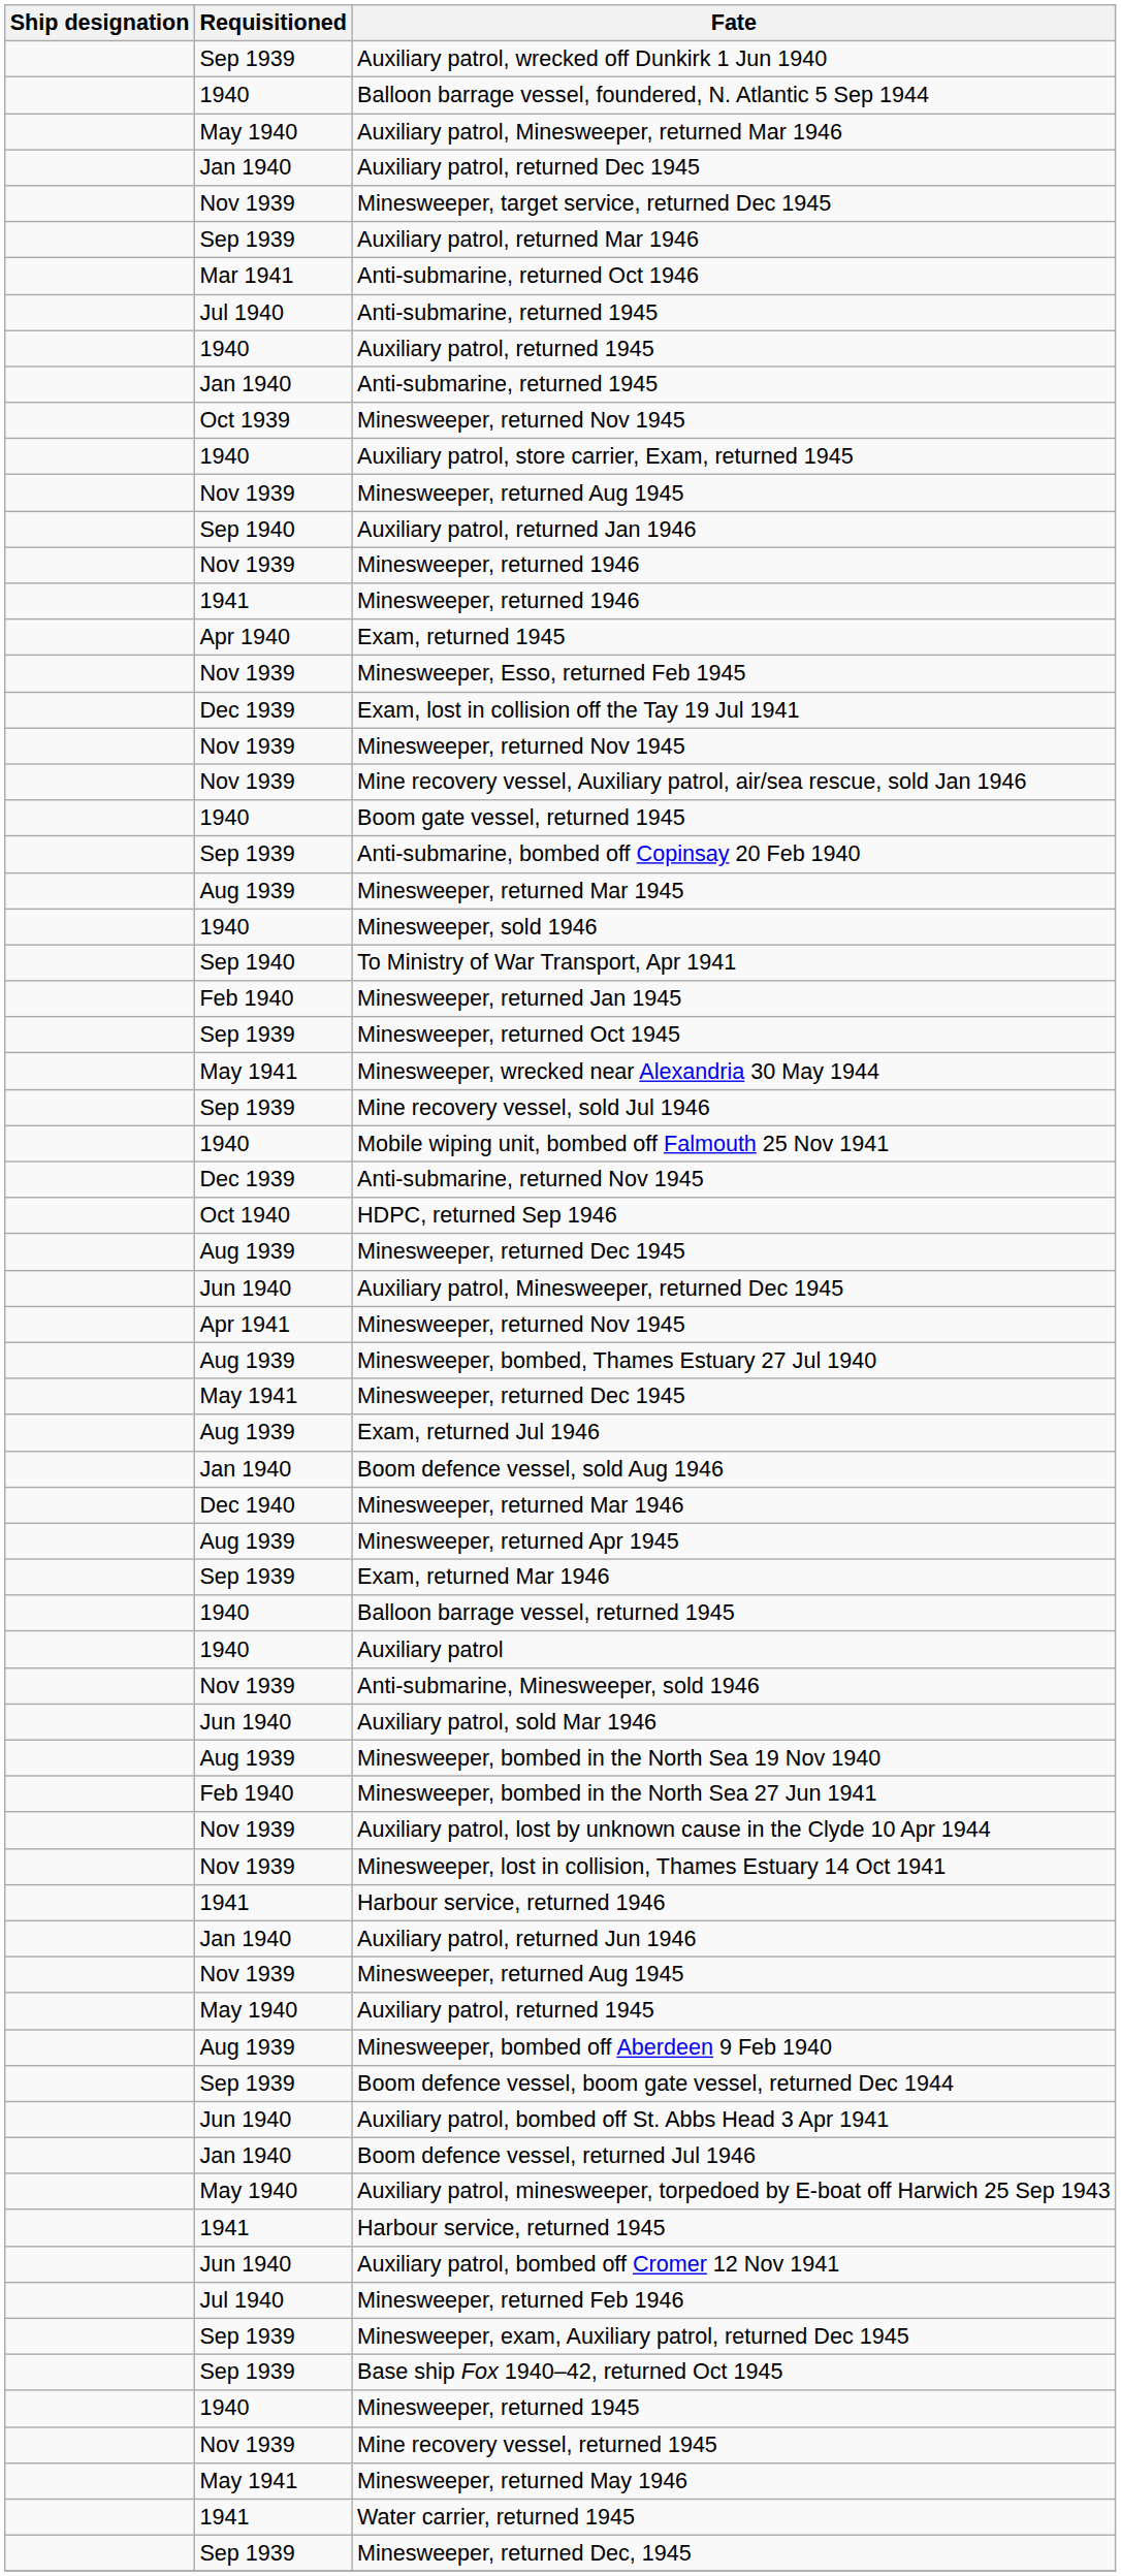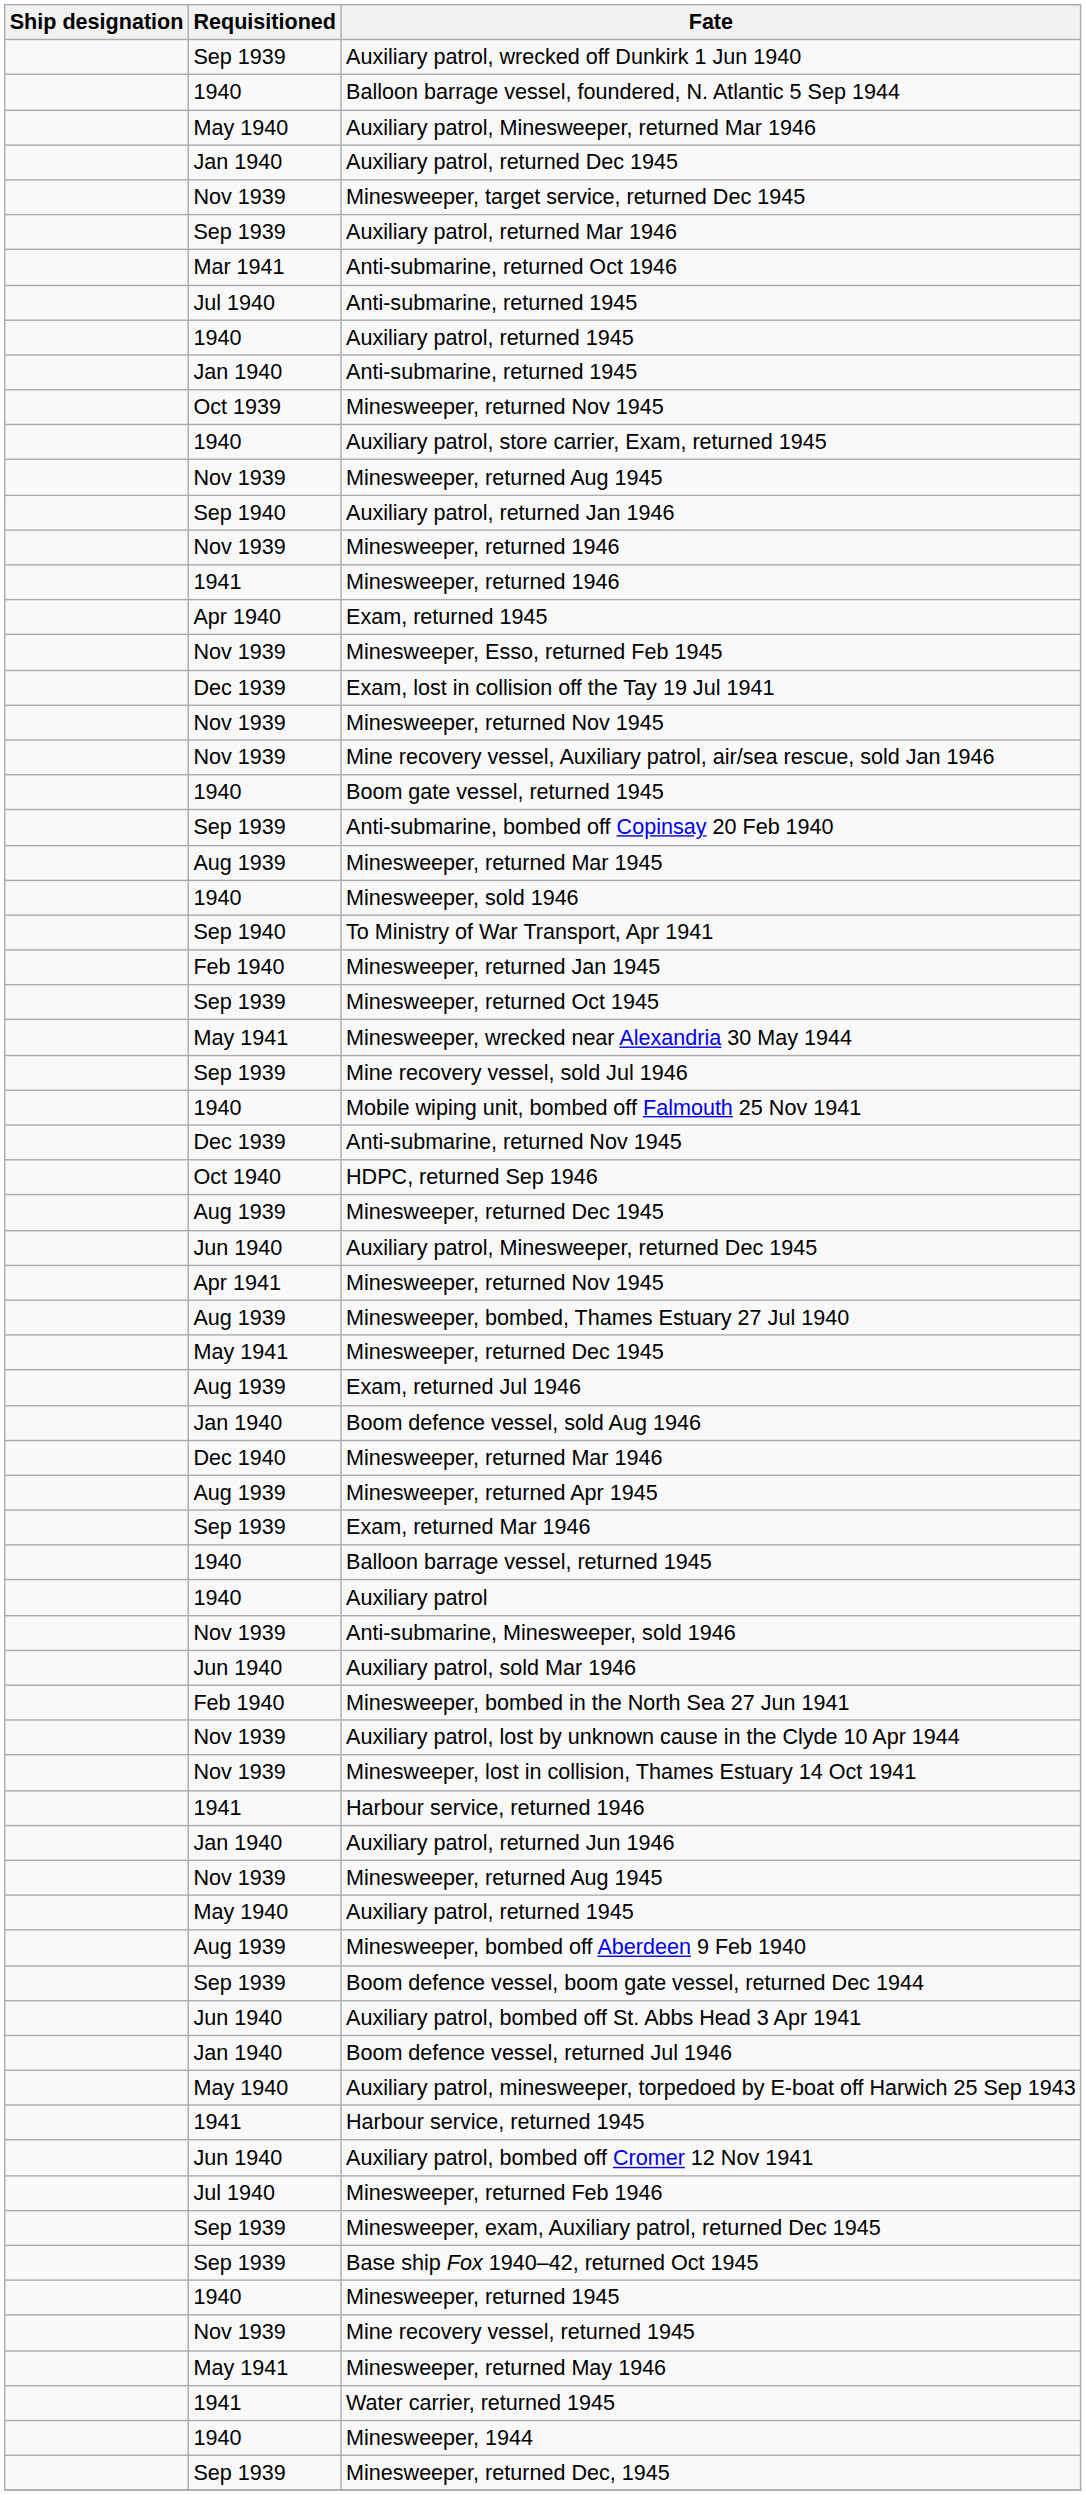 <table class="wikitable" style="font-size:97%;">
 <tr>
 <th>Ship designation</th>
 <th>Requisitioned</th>
 <th>Fate</th>
 </tr>
 <tr>
 <td></td>
 <td>Sep 1939</td>
 <td>Auxiliary patrol, wrecked off Dunkirk 1 Jun 1940</td>
 </tr>
 <tr>
 <td></td>
 <td>1940</td>
 <td>Balloon barrage vessel, foundered, N. Atlantic 5 Sep 1944</td>
 </tr>
 <tr>
 <td></td>
 <td>May 1940</td>
 <td>Auxiliary patrol, Minesweeper, returned Mar 1946</td>
 </tr>
 <tr>
 <td></td>
 <td>Jan 1940</td>
 <td>Auxiliary patrol, returned Dec 1945</td>
 </tr>
 <tr>
 <td></td>
 <td>Nov 1939</td>
 <td>Minesweeper, target service, returned Dec 1945</td>
 </tr>
 <tr>
 <td></td>
 <td>Sep 1939</td>
 <td>Auxiliary patrol, returned Mar 1946</td>
 </tr>
 <tr>
 <td></td>
 <td>Mar 1941</td>
 <td>Anti-submarine, returned Oct 1946</td>
 </tr>
 <tr>
 <td></td>
 <td>Jul 1940</td>
 <td>Anti-submarine, returned 1945</td>
 </tr>
 <tr>
 <td></td>
 <td>1940</td>
 <td>Auxiliary patrol, returned 1945</td>
 </tr>
 <tr>
 <td></td>
 <td>Jan 1940</td>
 <td>Anti-submarine, returned 1945</td>
 </tr>
 <tr>
 <td></td>
 <td>Oct 1939</td>
 <td>Minesweeper, returned Nov 1945</td>
 </tr>
 <tr>
 <td></td>
 <td>1940</td>
 <td>Auxiliary patrol, store carrier, Exam, returned 1945</td>
 </tr>
 <tr>
 <td></td>
 <td>Nov 1939</td>
 <td>Minesweeper, returned Aug 1945</td>
 </tr>
 <tr>
 <td></td>
 <td>Sep 1940</td>
 <td>Auxiliary patrol, returned Jan 1946</td>
 </tr>
 <tr>
 <td></td>
 <td>Nov 1939</td>
 <td>Minesweeper, returned 1946</td>
 </tr>
 <tr>
 <td></td>
 <td>1941</td>
 <td>Minesweeper, returned 1946</td>
 </tr>
 <tr>
 <td></td>
 <td>Apr 1940</td>
 <td>Exam, returned 1945</td>
 </tr>
 <tr>
 <td></td>
 <td>Nov 1939</td>
 <td>Minesweeper, Esso, returned Feb 1945</td>
 </tr>
 <tr>
 <td></td>
 <td>Dec 1939</td>
 <td>Exam, lost in collision off the Tay 19 Jul 1941</td>
 </tr>
 <tr>
 <td></td>
 <td>Nov 1939</td>
 <td>Minesweeper, returned Nov 1945</td>
 </tr>
 <tr>
 <td></td>
 <td>Nov 1939</td>
 <td>Mine recovery vessel, Auxiliary patrol, air/sea rescue, sold Jan 1946</td>
 </tr>
 <tr>
 <td></td>
 <td>1940</td>
 <td>Boom gate vessel, returned 1945</td>
 </tr>
 <tr>
 <td></td>
 <td>Sep 1939</td>
 <td>Anti-submarine, bombed off <a href='#'>Copinsay</a> 20 Feb 1940</td>
 </tr>
 <tr>
 <td></td>
 <td>Aug 1939</td>
 <td>Minesweeper, returned Mar 1945</td>
 </tr>
 <tr>
 <td></td>
 <td>1940</td>
 <td>Minesweeper, sold 1946</td>
 </tr>
 <tr>
 <td></td>
 <td>Sep 1940</td>
 <td>To Ministry of War Transport, Apr 1941</td>
 </tr>
 <tr>
 <td></td>
 <td>Feb 1940</td>
 <td>Minesweeper, returned Jan 1945</td>
 </tr>
 <tr>
 <td></td>
 <td>Sep 1939</td>
 <td>Minesweeper, returned Oct 1945</td>
 </tr>
 <tr>
 <td></td>
 <td>May 1941</td>
 <td>Minesweeper, wrecked near <a href='#'>Alexandria</a> 30 May 1944</td>
 </tr>
 <tr>
 <td></td>
 <td>Sep 1939</td>
 <td>Mine recovery vessel, sold Jul 1946</td>
 </tr>
 <tr>
 <td></td>
 <td>1940</td>
 <td>Mobile wiping unit, bombed off <a href='#'>Falmouth</a> 25 Nov 1941</td>
 </tr>
 <tr>
 <td></td>
 <td>Dec 1939</td>
 <td>Anti-submarine, returned Nov 1945</td>
 </tr>
 <tr>
 <td></td>
 <td>Oct 1940</td>
 <td>HDPC, returned Sep 1946</td>
 </tr>
 <tr>
 <td></td>
 <td>Aug 1939</td>
 <td>Minesweeper, returned Dec 1945</td>
 </tr>
 <tr>
 <td></td>
 <td>Jun 1940</td>
 <td>Auxiliary patrol, Minesweeper, returned Dec 1945</td>
 </tr>
 <tr>
 <td></td>
 <td>Apr 1941</td>
 <td>Minesweeper, returned Nov 1945</td>
 </tr>
 <tr>
 <td></td>
 <td>Aug 1939</td>
 <td>Minesweeper, bombed, Thames Estuary 27 Jul 1940</td>
 </tr>
 <tr>
 <td></td>
 <td>May 1941</td>
 <td>Minesweeper, returned Dec 1945</td>
 </tr>
 <tr>
 <td></td>
 <td>Aug 1939</td>
 <td>Exam, returned Jul 1946</td>
 </tr>
 <tr>
 <td></td>
 <td>Jan 1940</td>
 <td>Boom defence vessel, sold Aug 1946</td>
 </tr>
 <tr>
 <td></td>
 <td>Dec 1940</td>
 <td>Minesweeper, returned Mar 1946</td>
 </tr>
 <tr>
 <td></td>
 <td>Aug 1939</td>
 <td>Minesweeper, returned Apr 1945</td>
 </tr>
 <tr>
 <td></td>
 <td>Sep 1939</td>
 <td>Exam, returned Mar 1946</td>
 </tr>
 <tr>
 <td></td>
 <td>1940</td>
 <td>Balloon barrage vessel, returned 1945</td>
 </tr>
 <tr>
 <td></td>
 <td>1940</td>
 <td>Auxiliary patrol</td>
 </tr>
 <tr>
 <td></td>
 <td>Nov 1939</td>
 <td>Anti-submarine, Minesweeper, sold 1946</td>
 </tr>
 <tr>
 <td></td>
 <td>Jun 1940</td>
 <td>Auxiliary patrol, sold Mar 1946</td>
 </tr>
 <tr>
 <td></td>
-<td>Aug 1939</td>
-<td>Minesweeper, bombed in the North Sea 19 Nov 1940</td>
-</tr>
-<tr>
-<td></td>
 <td>Feb 1940</td>
 <td>Minesweeper, bombed in the North Sea 27 Jun 1941</td>
 </tr>
 <tr>
 <td></td>
 <td>Nov 1939</td>
 <td>Auxiliary patrol, lost by unknown cause in the Clyde 10 Apr 1944</td>
 </tr>
 <tr>
 <td></td>
 <td>Nov 1939</td>
 <td>Minesweeper, lost in collision, Thames Estuary 14 Oct 1941</td>
 </tr>
 <tr>
 <td></td>
 <td>1941</td>
 <td>Harbour service, returned 1946</td>
 </tr>
 <tr>
 <td></td>
 <td>Jan 1940</td>
 <td>Auxiliary patrol, returned Jun 1946</td>
 </tr>
 <tr>
 <td></td>
 <td>Nov 1939</td>
 <td>Minesweeper, returned Aug 1945</td>
 </tr>
 <tr>
 <td></td>
 <td>May 1940</td>
 <td>Auxiliary patrol, returned 1945</td>
 </tr>
 <tr>
 <td></td>
 <td>Aug 1939</td>
 <td>Minesweeper, bombed off <a href='#'>Aberdeen</a> 9 Feb 1940</td>
 </tr>
 <tr>
 <td></td>
 <td>Sep 1939</td>
 <td>Boom defence vessel, boom gate vessel, returned Dec 1944</td>
 </tr>
 <tr>
 <td></td>
 <td>Jun 1940</td>
 <td>Auxiliary patrol, bombed off St. Abbs Head 3 Apr 1941</td>
 </tr>
 <tr>
 <td></td>
 <td>Jan 1940</td>
 <td>Boom defence vessel, returned Jul 1946</td>
 </tr>
 <tr>
 <td></td>
 <td>May 1940</td>
 <td>Auxiliary patrol, minesweeper, torpedoed by E-boat off Harwich 25 Sep 1943</td>
 </tr>
 <tr>
 <td></td>
 <td>1941</td>
 <td>Harbour service, returned 1945</td>
 </tr>
 <tr>
 <td></td>
 <td>Jun 1940</td>
 <td>Auxiliary patrol, bombed off <a href='#'>Cromer</a> 12 Nov 1941</td>
 </tr>
 <tr>
 <td></td>
 <td>Jul 1940</td>
 <td>Minesweeper, returned Feb 1946</td>
 </tr>
 <tr>
 <td></td>
 <td>Sep 1939</td>
 <td>Minesweeper, exam, Auxiliary patrol, returned Dec 1945</td>
 </tr>
 <tr>
 <td></td>
 <td>Sep 1939</td>
 <td>Base ship <em>Fox</em> 1940–42, returned Oct 1945</td>
 </tr>
 <tr>
 <td></td>
 <td>1940</td>
 <td>Minesweeper, returned 1945</td>
 </tr>
 <tr>
 <td></td>
 <td>Nov 1939</td>
 <td>Mine recovery vessel, returned 1945</td>
 </tr>
 <tr>
 <td></td>
 <td>May 1941</td>
 <td>Minesweeper, returned May 1946</td>
 </tr>
 <tr>
 <td></td>
 <td>1941</td>
 <td>Water carrier, returned 1945</td>
 </tr>
 <tr>
 <td></td>
+<td>1940</td>
+<td>Minesweeper, 1944</td>
+</tr>
+<tr>
+<td></td>
 <td>Sep 1939</td>
 <td>Minesweeper, returned Dec, 1945</td>
 </tr>
 <tr>
 </tr>
 </table>
